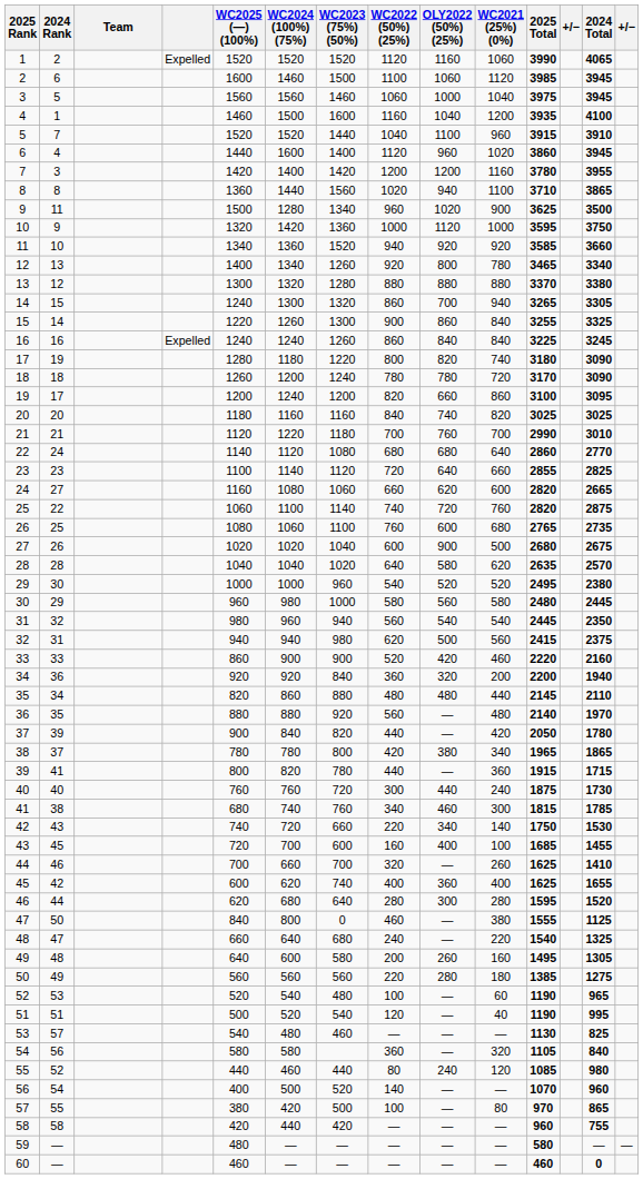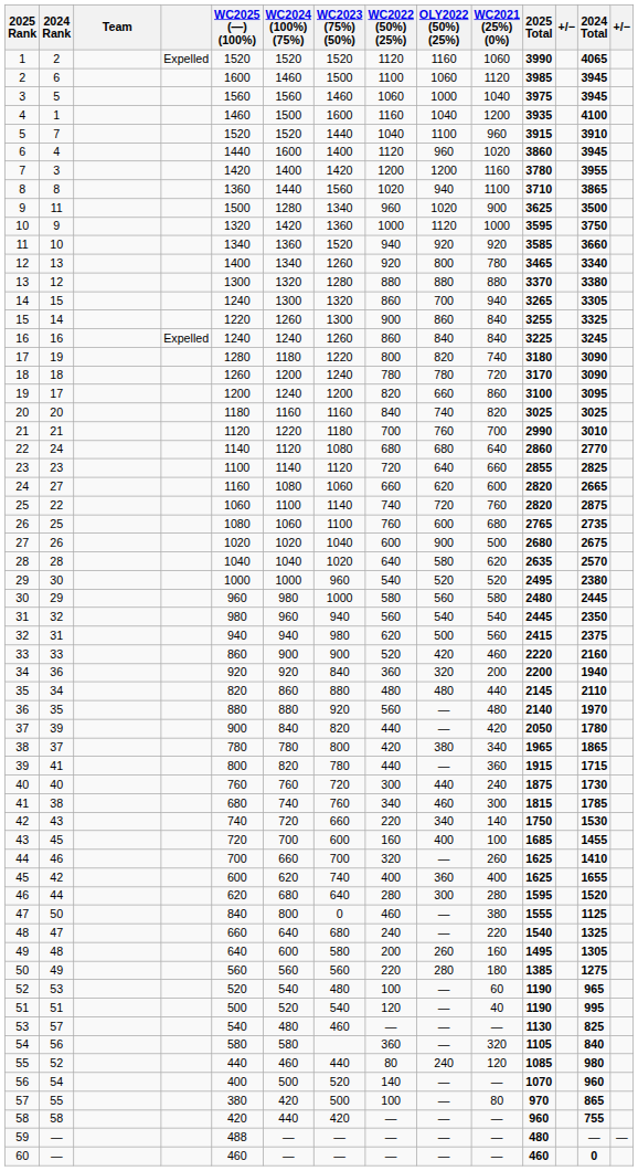 <table class="wikitable sortable" style="font-size:90%; text-align:center; margin: 1em auto 1em auto">
 <tr>
 <th>2025<br>Rank</th>
 <th>2024<br>Rank</th>
 <th width=100>Team</th>
 <th></th>
 <th><a href='#'>WC2025</a><br>(—)<br>(100%)</th>
 <th><a href='#'>WC2024</a><br>(100%)<br>(75%)</th>
 <th><a href='#'>WC2023</a><br>(75%)<br>(50%)</th>
 <th><a href='#'>WC2022</a><br>(50%)<br>(25%)</th>
 <th><a href='#'>OLY2022</a><br>(50%)<br>(25%)</th>
 <th><a href='#'>WC2021</a><br>(25%)<br>(0%)</th>
 <th>2025<br>Total</th>
 <th data-sort-type:number>+/−</th>
 <th>2024<br>Total</th>
 <th data-sort-type:number>+/−</th>
 </tr>
 <tr>
 <td>1</td>
 <td>2</td>
 <td align="left"></td>
 <td align="left">Expelled</td>
 <td>1520</td>
 <td>1520</td>
 <td>1520</td>
 <td>1120</td>
 <td>1160</td>
 <td>1060</td>
 <td><strong>3990</strong></td>
 <td></td>
 <td><strong>4065</strong></td>
 <td></td>
 </tr>
 <tr>
 <td>2</td>
 <td>6</td>
 <td align="left"></td>
 <td align="left"></td>
 <td>1600</td>
 <td>1460</td>
 <td>1500</td>
 <td>1100</td>
 <td>1060</td>
 <td>1120</td>
 <td><strong>3985</strong></td>
 <td></td>
 <td><strong>3945</strong></td>
 <td></td>
 </tr>
 <tr>
 <td>3</td>
 <td>5</td>
 <td align="left"></td>
 <td align="left"></td>
 <td>1560</td>
 <td>1560</td>
 <td>1460</td>
 <td>1060</td>
 <td>1000</td>
 <td>1040</td>
 <td><strong>3975</strong></td>
 <td></td>
 <td><strong>3945</strong></td>
 <td></td>
 </tr>
 <tr>
 <td>4</td>
 <td>1</td>
 <td align="left"></td>
 <td align="left"></td>
 <td>1460</td>
 <td>1500</td>
 <td>1600</td>
 <td>1160</td>
 <td>1040</td>
 <td>1200</td>
 <td><strong>3935</strong></td>
 <td></td>
 <td><strong>4100</strong></td>
 <td></td>
 </tr>
 <tr>
 <td>5</td>
 <td>7</td>
 <td align="left"></td>
 <td align="left"></td>
 <td>1520</td>
 <td>1520</td>
 <td>1440</td>
 <td>1040</td>
 <td>1100</td>
 <td>960</td>
 <td><strong>3915</strong></td>
 <td></td>
 <td><strong>3910</strong></td>
 <td></td>
 </tr>
 <tr>
 <td>6</td>
 <td>4</td>
 <td align="left"></td>
 <td align="left"></td>
 <td>1440</td>
 <td>1600</td>
 <td>1400</td>
 <td>1120</td>
 <td>960</td>
 <td>1020</td>
 <td><strong>3860</strong></td>
 <td></td>
 <td><strong>3945</strong></td>
 <td></td>
 </tr>
 <tr>
 <td>7</td>
 <td>3</td>
 <td align="left"></td>
 <td align="left"></td>
 <td>1420</td>
 <td>1400</td>
 <td>1420</td>
 <td>1200</td>
 <td>1200</td>
 <td>1160</td>
 <td><strong>3780</strong></td>
 <td></td>
 <td><strong>3955</strong></td>
 <td></td>
 </tr>
 <tr>
 <td>8</td>
 <td>8</td>
 <td align="left"></td>
 <td align="left"></td>
 <td>1360</td>
 <td>1440</td>
 <td>1560</td>
 <td>1020</td>
 <td>940</td>
 <td>1100</td>
 <td><strong>3710</strong></td>
 <td></td>
 <td><strong>3865</strong></td>
 <td></td>
 </tr>
 <tr>
 <td>9</td>
 <td>11</td>
 <td align="left"></td>
 <td align="left"></td>
 <td>1500</td>
 <td>1280</td>
 <td>1340</td>
 <td>960</td>
 <td>1020</td>
 <td>900</td>
 <td><strong>3625</strong></td>
 <td></td>
 <td><strong>3500</strong></td>
 <td></td>
 </tr>
 <tr>
 <td>10</td>
 <td>9</td>
 <td align="left"></td>
 <td align="left"></td>
 <td>1320</td>
 <td>1420</td>
 <td>1360</td>
 <td>1000</td>
 <td>1120</td>
 <td>1000</td>
 <td><strong>3595</strong></td>
 <td></td>
 <td><strong>3750</strong></td>
 <td></td>
 </tr>
 <tr>
 <td>11</td>
 <td>10</td>
 <td align="left"></td>
 <td align="left"></td>
 <td>1340</td>
 <td>1360</td>
 <td>1520</td>
 <td>940</td>
 <td>920</td>
 <td>920</td>
 <td><strong>3585</strong></td>
 <td></td>
 <td><strong>3660</strong></td>
 <td></td>
 </tr>
 <tr>
 <td>12</td>
 <td>13</td>
 <td align="left"></td>
 <td align="left"></td>
 <td>1400</td>
 <td>1340</td>
 <td>1260</td>
 <td>920</td>
 <td>800</td>
 <td>780</td>
 <td><strong>3465</strong></td>
 <td></td>
 <td><strong>3340</strong></td>
 <td></td>
 </tr>
 <tr>
 <td>13</td>
 <td>12</td>
 <td align="left"></td>
 <td align="left"></td>
 <td>1300</td>
 <td>1320</td>
 <td>1280</td>
 <td>880</td>
 <td>880</td>
 <td>880</td>
 <td><strong>3370</strong></td>
 <td></td>
 <td><strong>3380</strong></td>
 <td></td>
 </tr>
 <tr>
 <td>14</td>
 <td>15</td>
 <td align="left"></td>
 <td align="left"></td>
 <td>1240</td>
 <td>1300</td>
 <td>1320</td>
 <td>860</td>
 <td>700</td>
 <td>940</td>
 <td><strong>3265</strong></td>
 <td></td>
 <td><strong>3305</strong></td>
 <td></td>
 </tr>
 <tr>
 <td>15</td>
 <td>14</td>
 <td align="left"></td>
 <td align="left"></td>
 <td>1220</td>
 <td>1260</td>
 <td>1300</td>
 <td>900</td>
 <td>860</td>
 <td>840</td>
 <td><strong>3255</strong></td>
 <td></td>
 <td><strong>3325</strong></td>
 <td></td>
 </tr>
 <tr>
 <td>16</td>
 <td>16</td>
 <td align="left"></td>
 <td align="left">Expelled</td>
 <td>1240</td>
 <td>1240</td>
 <td>1260</td>
 <td>860</td>
 <td>840</td>
 <td>840</td>
 <td><strong>3225</strong></td>
 <td></td>
 <td><strong>3245</strong></td>
 <td></td>
 </tr>
 <tr>
 <td>17</td>
 <td>19</td>
 <td align="left"></td>
 <td align="left"></td>
 <td>1280</td>
 <td>1180</td>
 <td>1220</td>
 <td>800</td>
 <td>820</td>
 <td>740</td>
 <td><strong>3180</strong></td>
 <td></td>
 <td><strong>3090</strong></td>
 <td></td>
 </tr>
 <tr>
 <td>18</td>
 <td>18</td>
 <td align="left"></td>
 <td align="left"></td>
 <td>1260</td>
 <td>1200</td>
 <td>1240</td>
 <td>780</td>
 <td>780</td>
 <td>720</td>
 <td><strong>3170</strong></td>
 <td></td>
 <td><strong>3090</strong></td>
 <td></td>
 </tr>
 <tr>
 <td>19</td>
 <td>17</td>
 <td align="left"></td>
 <td align="left"></td>
 <td>1200</td>
 <td>1240</td>
 <td>1200</td>
 <td>820</td>
 <td>660</td>
 <td>860</td>
 <td><strong>3100</strong></td>
 <td></td>
 <td><strong>3095</strong></td>
 <td></td>
 </tr>
 <tr>
 <td>20</td>
 <td>20</td>
 <td align="left"></td>
 <td align="left"></td>
 <td>1180</td>
 <td>1160</td>
 <td>1160</td>
 <td>840</td>
 <td>740</td>
 <td>820</td>
 <td><strong>3025</strong></td>
 <td></td>
 <td><strong>3025</strong></td>
 <td></td>
 </tr>
 <tr>
 <td>21</td>
 <td>21</td>
 <td align="left"></td>
 <td align="left"></td>
 <td>1120</td>
 <td>1220</td>
 <td>1180</td>
 <td>700</td>
 <td>760</td>
 <td>700</td>
 <td><strong>2990</strong></td>
 <td></td>
 <td><strong>3010</strong></td>
 <td></td>
 </tr>
 <tr>
 <td>22</td>
 <td>24</td>
 <td align="left"></td>
 <td align="left"></td>
 <td>1140</td>
 <td>1120</td>
 <td>1080</td>
 <td>680</td>
 <td>680</td>
 <td>640</td>
 <td><strong>2860</strong></td>
 <td></td>
 <td><strong>2770</strong></td>
 <td></td>
 </tr>
 <tr>
 <td>23</td>
 <td>23</td>
 <td align="left"></td>
 <td align="left"></td>
 <td>1100</td>
 <td>1140</td>
 <td>1120</td>
 <td>720</td>
 <td>640</td>
 <td>660</td>
 <td><strong>2855</strong></td>
 <td></td>
 <td><strong>2825</strong></td>
 <td></td>
 </tr>
 <tr>
 <td>24</td>
 <td>27</td>
 <td align="left"></td>
 <td align="left"></td>
 <td>1160</td>
 <td>1080</td>
 <td>1060</td>
 <td>660</td>
 <td>620</td>
 <td>600</td>
 <td><strong>2820</strong></td>
 <td></td>
 <td><strong>2665</strong></td>
 <td></td>
 </tr>
 <tr>
 <td>25</td>
 <td>22</td>
 <td align="left"></td>
 <td align="left"></td>
 <td>1060</td>
 <td>1100</td>
 <td>1140</td>
 <td>740</td>
 <td>720</td>
 <td>760</td>
 <td><strong>2820</strong></td>
 <td></td>
 <td><strong>2875</strong></td>
 <td></td>
 </tr>
 <tr>
 <td>26</td>
 <td>25</td>
 <td align="left"></td>
 <td align="left"></td>
 <td>1080</td>
 <td>1060</td>
 <td>1100</td>
 <td>760</td>
 <td>600</td>
 <td>680</td>
 <td><strong>2765</strong></td>
 <td></td>
 <td><strong>2735</strong></td>
 <td></td>
 </tr>
 <tr>
 <td>27</td>
 <td>26</td>
 <td align="left"></td>
 <td align="left"></td>
 <td>1020</td>
 <td>1020</td>
 <td>1040</td>
 <td>600</td>
 <td>900</td>
 <td>500</td>
 <td><strong>2680</strong></td>
 <td></td>
 <td><strong>2675</strong></td>
 <td></td>
 </tr>
 <tr>
 <td>28</td>
 <td>28</td>
 <td align="left"></td>
 <td align=left></td>
 <td>1040</td>
 <td>1040</td>
 <td>1020</td>
 <td>640</td>
 <td>580</td>
 <td>620</td>
 <td><strong>2635</strong></td>
 <td></td>
 <td><strong>2570</strong></td>
 <td></td>
 </tr>
 <tr>
 <td>29</td>
 <td>30</td>
 <td align="left"></td>
 <td align="left"></td>
 <td>1000</td>
 <td>1000</td>
 <td>960</td>
 <td>540</td>
 <td>520</td>
 <td>520</td>
 <td><strong>2495</strong></td>
 <td></td>
 <td><strong>2380</strong></td>
 <td></td>
 </tr>
 <tr>
 <td>30</td>
 <td>29</td>
 <td align="left"></td>
 <td align="left"></td>
 <td>960</td>
 <td>980</td>
 <td>1000</td>
 <td>580</td>
 <td>560</td>
 <td>580</td>
 <td><strong>2480</strong></td>
 <td></td>
 <td><strong>2445</strong></td>
 <td></td>
 </tr>
 <tr>
 <td>31</td>
 <td>32</td>
 <td align="left"></td>
 <td align="left"></td>
 <td>980</td>
 <td>960</td>
 <td>940</td>
 <td>560</td>
 <td>540</td>
 <td>540</td>
 <td><strong>2445</strong></td>
 <td></td>
 <td><strong>2350</strong></td>
 <td></td>
 </tr>
 <tr>
 <td>32</td>
 <td>31</td>
 <td align="left"></td>
 <td align="left"></td>
 <td>940</td>
 <td>940</td>
 <td>980</td>
 <td>620</td>
 <td>500</td>
 <td>560</td>
 <td><strong>2415</strong></td>
 <td></td>
 <td><strong>2375</strong></td>
 <td></td>
 </tr>
 <tr>
 <td>33</td>
 <td>33</td>
 <td align="left"></td>
 <td align=left></td>
 <td>860</td>
 <td>900</td>
 <td>900</td>
 <td>520</td>
 <td>420</td>
 <td>460</td>
 <td><strong>2220</strong></td>
 <td></td>
 <td><strong>2160</strong></td>
 <td></td>
 </tr>
 <tr>
 <td>34</td>
 <td>36</td>
 <td align="left"></td>
 <td align="left"></td>
 <td>920</td>
 <td>920</td>
 <td>840</td>
 <td>360</td>
 <td>320</td>
 <td>200</td>
 <td><strong>2200</strong></td>
 <td></td>
 <td><strong>1940</strong></td>
 <td></td>
 </tr>
 <tr>
 <td>35</td>
 <td>34</td>
 <td align="left"></td>
 <td align="left"></td>
 <td>820</td>
 <td>860</td>
 <td>880</td>
 <td>480</td>
 <td>480</td>
 <td>440</td>
 <td><strong>2145</strong></td>
 <td></td>
 <td><strong>2110</strong></td>
 <td></td>
 </tr>
 <tr>
 <td>36</td>
 <td>35</td>
 <td align="left"></td>
 <td align="left"></td>
 <td>880</td>
 <td>880</td>
 <td>920</td>
 <td>560</td>
 <td>—</td>
 <td>480</td>
 <td><strong>2140</strong></td>
 <td></td>
 <td><strong>1970</strong></td>
 <td></td>
 </tr>
 <tr>
 <td>37</td>
 <td>39</td>
 <td align="left"></td>
 <td align="left"></td>
 <td>900</td>
 <td>840</td>
 <td>820</td>
 <td>440</td>
 <td>—</td>
 <td>420</td>
 <td><strong>2050</strong></td>
 <td></td>
 <td><strong>1780</strong></td>
 <td></td>
 </tr>
 <tr>
 <td>38</td>
 <td>37</td>
 <td align="left"></td>
 <td align="left"></td>
 <td>780</td>
 <td>780</td>
 <td>800</td>
 <td>420</td>
 <td>380</td>
 <td>340</td>
 <td><strong>1965</strong></td>
 <td></td>
 <td><strong>1865</strong></td>
 <td></td>
 </tr>
 <tr>
 <td>39</td>
 <td>41</td>
 <td align="left"></td>
 <td align="left"></td>
 <td>800</td>
 <td>820</td>
 <td>780</td>
 <td>440</td>
 <td>—</td>
 <td>360</td>
 <td><strong>1915</strong></td>
 <td></td>
 <td><strong>1715</strong></td>
 <td></td>
 </tr>
 <tr>
 <td>40</td>
 <td>40</td>
 <td align="left"></td>
 <td align="left"></td>
 <td>760</td>
 <td>760</td>
 <td>720</td>
 <td>300</td>
 <td>440</td>
 <td>240</td>
 <td><strong>1875</strong></td>
 <td></td>
 <td><strong>1730</strong></td>
 <td></td>
 </tr>
 <tr>
 <td>41</td>
 <td>38</td>
 <td align="left"></td>
 <td align="left"></td>
 <td>680</td>
 <td>740</td>
 <td>760</td>
 <td>340</td>
 <td>460</td>
 <td>300</td>
 <td><strong>1815</strong></td>
 <td></td>
 <td><strong>1785</strong></td>
 <td></td>
 </tr>
 <tr>
 <td>42</td>
 <td>43</td>
 <td align="left"></td>
 <td align="left"></td>
 <td>740</td>
 <td>720</td>
 <td>660</td>
 <td>220</td>
 <td>340</td>
 <td>140</td>
 <td><strong>1750</strong></td>
 <td></td>
 <td><strong>1530</strong></td>
 <td></td>
 </tr>
 <tr>
 <td>43</td>
 <td>45</td>
 <td align="left"></td>
 <td align="left"></td>
 <td>720</td>
 <td>700</td>
 <td>600</td>
 <td>160</td>
 <td>400</td>
 <td>100</td>
 <td><strong>1685</strong></td>
 <td></td>
 <td><strong>1455</strong></td>
 <td></td>
 </tr>
 <tr>
 <td>44</td>
 <td>46</td>
 <td align="left"></td>
 <td align="left"></td>
 <td>700</td>
 <td>660</td>
 <td>700</td>
 <td>320</td>
 <td>—</td>
 <td>260</td>
 <td><strong>1625</strong></td>
 <td></td>
 <td><strong>1410</strong></td>
 <td></td>
 </tr>
 <tr>
 <td>45</td>
 <td>42</td>
 <td align="left"></td>
 <td align="left"></td>
 <td>600</td>
 <td>620</td>
 <td>740</td>
 <td>400</td>
 <td>360</td>
 <td>400</td>
 <td><strong>1625</strong></td>
 <td></td>
 <td><strong>1655</strong></td>
 <td></td>
 </tr>
 <tr>
 <td>46</td>
 <td>44</td>
 <td align="left"></td>
 <td align="left"></td>
 <td>620</td>
 <td>680</td>
 <td>640</td>
 <td>280</td>
 <td>300</td>
 <td>280</td>
 <td><strong>1595</strong></td>
 <td></td>
 <td><strong>1520</strong></td>
 <td></td>
 </tr>
 <tr>
 <td>47</td>
 <td>50</td>
 <td align="left"></td>
 <td align="left"></td>
 <td>840</td>
 <td>800</td>
 <td>0</td>
 <td>460</td>
 <td>—</td>
 <td>380</td>
 <td><strong>1555</strong></td>
 <td></td>
 <td><strong>1125</strong></td>
 <td></td>
 </tr>
 <tr>
 <td>48</td>
 <td>47</td>
 <td align="left"></td>
 <td align="left"></td>
 <td>660</td>
 <td>640</td>
 <td>680</td>
 <td>240</td>
 <td>—</td>
 <td>220</td>
 <td><strong>1540</strong></td>
 <td></td>
 <td><strong>1325</strong></td>
 <td></td>
 </tr>
 <tr>
 <td>49</td>
 <td>48</td>
 <td align="left"></td>
 <td align="left"></td>
 <td>640</td>
 <td>600</td>
 <td>580</td>
 <td>200</td>
 <td>260</td>
 <td>160</td>
 <td><strong>1495</strong></td>
 <td></td>
 <td><strong>1305</strong></td>
 <td></td>
 </tr>
 <tr>
 <td>50</td>
 <td>49</td>
 <td align="left"></td>
 <td align="left"></td>
 <td>560</td>
 <td>560</td>
 <td>560</td>
 <td>220</td>
 <td>280</td>
 <td>180</td>
 <td><strong>1385</strong></td>
 <td></td>
 <td><strong>1275</strong></td>
 <td></td>
 </tr>
 <tr>
 <td>52</td>
 <td>53</td>
 <td align="left"></td>
 <td align="left"></td>
 <td>520</td>
 <td>540</td>
 <td>480</td>
 <td>100</td>
 <td>—</td>
 <td>60</td>
 <td><strong>1190</strong></td>
 <td></td>
 <td><strong>965</strong></td>
 <td></td>
 </tr>
 <tr>
 <td>51</td>
 <td>51</td>
 <td align="left"></td>
 <td align="left"></td>
 <td>500</td>
 <td>520</td>
 <td>540</td>
 <td>120</td>
 <td>—</td>
 <td>40</td>
 <td><strong>1190</strong></td>
 <td></td>
 <td><strong>995</strong></td>
 <td></td>
 </tr>
 <tr>
 <td>53</td>
 <td>57</td>
 <td align="left"></td>
 <td align="left"></td>
 <td>540</td>
 <td>480</td>
 <td>460</td>
 <td>—</td>
 <td>—</td>
 <td>—</td>
 <td><strong>1130</strong></td>
 <td></td>
 <td><strong>825</strong></td>
 <td></td>
 </tr>
 <tr>
 <td>54</td>
 <td>56</td>
 <td align="left"></td>
 <td align="left"></td>
 <td>580</td>
 <td>580</td>
 <td></td>
 <td>360</td>
 <td>—</td>
 <td>320</td>
 <td><strong>1105</strong></td>
 <td></td>
 <td><strong>840</strong></td>
 <td></td>
 </tr>
 <tr>
 <td>55</td>
 <td>52</td>
 <td align="left"></td>
 <td align="left"></td>
 <td>440</td>
 <td>460</td>
 <td>440</td>
 <td>80</td>
 <td>240</td>
 <td>120</td>
 <td><strong>1085</strong></td>
 <td></td>
 <td><strong>980</strong></td>
 <td></td>
 </tr>
 <tr>
 <td>56</td>
 <td>54</td>
 <td align="left"></td>
 <td align="left"></td>
 <td>400</td>
 <td>500</td>
 <td>520</td>
 <td>140</td>
 <td>—</td>
 <td>—</td>
 <td><strong>1070</strong></td>
 <td></td>
 <td><strong>960</strong></td>
 <td></td>
 </tr>
 <tr>
 <td>57</td>
 <td>55</td>
 <td align="left"></td>
 <td align="left"></td>
 <td>380</td>
 <td>420</td>
 <td>500</td>
 <td>100</td>
 <td>—</td>
 <td>80</td>
 <td><strong>970</strong></td>
 <td></td>
 <td><strong>865</strong></td>
 <td></td>
 </tr>
 <tr>
 <td>58</td>
 <td>58</td>
 <td align="left"></td>
 <td align=left></td>
 <td>420</td>
 <td>440</td>
 <td>420</td>
 <td>—</td>
 <td>—</td>
 <td>—</td>
 <td><strong>960</strong></td>
 <td></td>
 <td><strong>755</strong></td>
 <td></td>
 </tr>
 <tr>
 <td>59</td>
 <td>—</td>
 <td align="left"></td>
 <td align="left"></td>
-<td>480</td>
+<td>488</td>
 <td>—</td>
 <td>—</td>
 <td>—</td>
 <td>—</td>
 <td>—</td>
-<td><strong>580</strong></td>
+<td><strong>480</strong></td>
 <td></td>
 <td>—</td>
 <td>—</td>
 </tr>
 <tr>
 <td>60</td>
 <td>—</td>
 <td align="left"></td>
 <td align="left"></td>
 <td>460</td>
 <td>—</td>
 <td>—</td>
 <td>—</td>
 <td>—</td>
 <td>—</td>
 <td><strong>460</strong></td>
 <td></td>
 <td><strong>0</strong></td>
 <td></td>
 </tr>
 </table>
